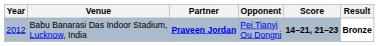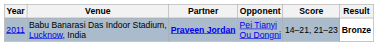 <table class="sortable wikitable" style="font-size: 90%">
 <tr>
 <th>Year</th>
 <th>Venue</th>
 <th>Partner</th>
 <th>Opponent</th>
 <th>Score</th>
 <th>Result</th>
 </tr>
 <tr style="background:#AABBCC">
-<td align="center"><a href='#'>2012</a></td>
+<td align="center"><a href='#'>2011</a></td>
 <td align="left">Babu Banarasi Das Indoor Stadium,<br><a href='#'>Lucknow</a>, India</td>
 <td align="left"><strong> <a href='#'>Praveen Jordan</a></strong></td>
 <td align="left"> <a href='#'>Pei Tianyi</a><br> <a href='#'>Ou Dongni</a></td>
-<td align="left"><strong>14–21, 21–23</strong></td>
+<td align="left">14–21, 21–23</td>
 <td style="text-align:left; background:white"> <strong>Bronze</strong></td>
 </tr>
 </table>
